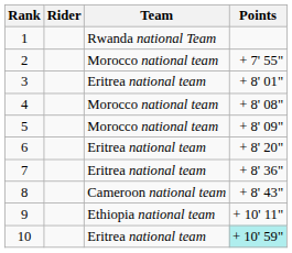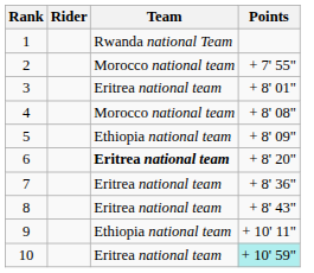 <table class="wikitable">
 <tr>
 <th scope="col">Rank</th>
 <th scope="col">Rider</th>
 <th scope="col">Team</th>
 <th scope="col">Points</th>
 </tr>
 <tr>
 <td style="text-align:center;">1</td>
 <td> </td>
 <td>Rwanda <em>national Team</em></td>
 <td style="text-align:right;"></td>
 </tr>
 <tr>
 <td style="text-align:center;">2</td>
 <td></td>
 <td>Morocco <em>national team</em></td>
 <td style="text-align:right;">+ 7' 55"</td>
 </tr>
 <tr>
 <td style="text-align:center;">3</td>
 <td></td>
 <td>Eritrea <em>national team</em></td>
 <td style="text-align:right;">+ 8' 01"</td>
 </tr>
 <tr>
 <td style="text-align:center;">4</td>
 <td></td>
 <td>Morocco <em>national team</em></td>
 <td style="text-align:right;">+ 8' 08"</td>
 </tr>
 <tr>
 <td style="text-align:center;">5</td>
 <td></td>
-<td>Morocco <em>national team</em></td>
+<td>Ethiopia <em>national team</em></td>
 <td style="text-align:right;">+ 8' 09"</td>
 </tr>
 <tr>
 <td style="text-align:center;">6</td>
 <td></td>
-<td>Eritrea <em>national team</em></td>
+<td><strong>Eritrea <em>national team</em></strong></td>
 <td style="text-align:right;">+ 8' 20"</td>
 </tr>
 <tr>
 <td style="text-align:center;">7</td>
 <td> </td>
 <td>Eritrea <em>national team</em></td>
 <td style="text-align:right;">+ 8' 36"</td>
 </tr>
 <tr>
 <td style="text-align:center;">8</td>
 <td></td>
-<td>Cameroon <em>national team</em></td>
+<td>Eritrea <em>national team</em></td>
 <td style="text-align:right;">+ 8' 43"</td>
 </tr>
 <tr>
 <td style="text-align:center;">9</td>
 <td></td>
 <td>Ethiopia <em>national team</em></td>
 <td style="text-align:right;">+ 10' 11"</td>
 </tr>
 <tr>
 <td style="text-align:center;">10</td>
 <td></td>
 <td>Eritrea <em>national team</em></td>
 <td style="background: paleturquoise; text-align:right;">+ 10' 59"</td>
 </tr>
 </table>
